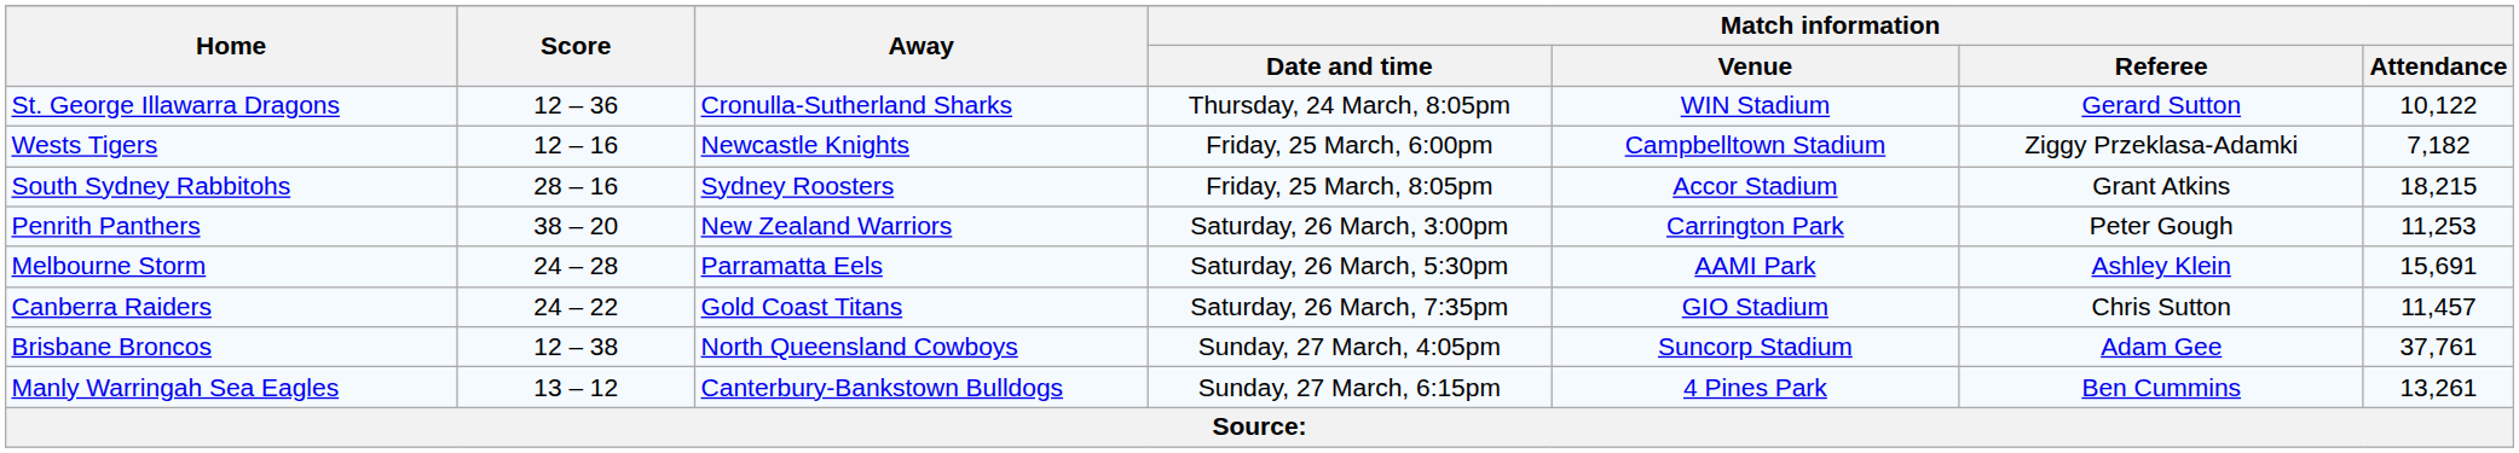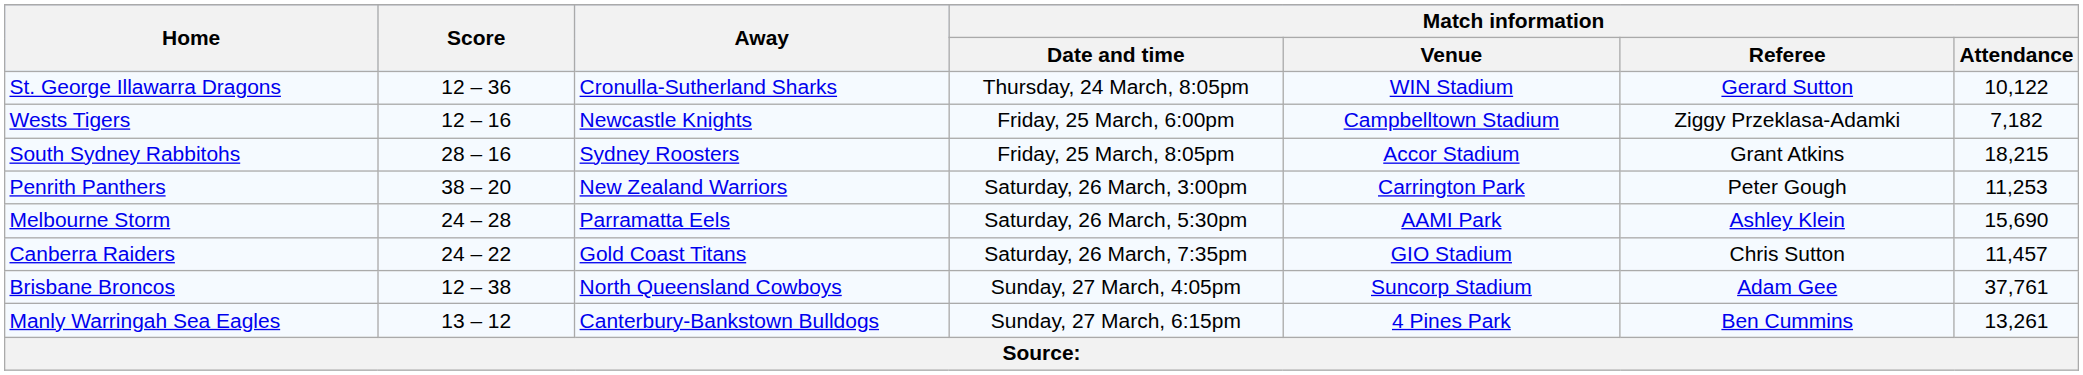 <table class="wikitable" style="border-collapse:collapse; text-align:center; width:100%;">
 <tr style="background:#c1d8ff;">
 </tr>
 <tr style="background:#c1d8ff;">
 <th rowspan="2" style="width:19%;">Home</th>
 <th rowspan="2" style="width:10%;">Score</th>
 <th rowspan="2" style="width:19%;">Away</th>
 <th colspan="6">Match information</th>
 </tr>
 <tr style="background:#efefef;">
 <th width=17%>Date and time</th>
 <th width=17%>Venue</th>
 <th width=17%>Referee</th>
 <th width=5%>Attendance</th>
 </tr>
 <tr style="text-align:center; background:#f5faff;">
 <td align="left"> <a href='#'>St. George Illawarra Dragons</a></td>
 <td>12 – 36</td>
 <td align="left"> <a href='#'>Cronulla-Sutherland Sharks</a></td>
 <td>Thursday, 24 March, 8:05pm</td>
 <td><a href='#'>WIN Stadium</a></td>
 <td><a href='#'>Gerard Sutton</a></td>
 <td>10,122</td>
 </tr>
 <tr style="text-align:center; background:#f5faff;">
 <td align="left"> <a href='#'>Wests Tigers</a></td>
 <td>12 – 16</td>
 <td align="left"> <a href='#'>Newcastle Knights</a></td>
 <td>Friday, 25 March, 6:00pm</td>
 <td><a href='#'>Campbelltown Stadium</a></td>
 <td>Ziggy Przeklasa-Adamki</td>
 <td>7,182</td>
 </tr>
 <tr style="text-align:center; background:#f5faff;">
 <td align="left"> <a href='#'>South Sydney Rabbitohs</a></td>
 <td>28 – 16</td>
 <td align="left"> <a href='#'>Sydney Roosters</a></td>
 <td>Friday, 25 March, 8:05pm</td>
 <td><a href='#'>Accor Stadium</a></td>
 <td>Grant Atkins</td>
 <td>18,215</td>
 </tr>
 <tr style="text-align:center; background:#f5faff;">
 <td align="left"> <a href='#'>Penrith Panthers</a></td>
 <td>38 – 20</td>
 <td align="left"> <a href='#'>New Zealand Warriors</a></td>
 <td>Saturday, 26 March, 3:00pm</td>
 <td><a href='#'>Carrington Park</a></td>
 <td>Peter Gough</td>
 <td>11,253</td>
 </tr>
 <tr style="text-align:center; background:#f5faff;">
 <td align="left"> <a href='#'>Melbourne Storm</a></td>
 <td>24 – 28</td>
 <td align="left"> <a href='#'>Parramatta Eels</a></td>
 <td>Saturday, 26 March, 5:30pm</td>
 <td><a href='#'>AAMI Park</a></td>
 <td><a href='#'>Ashley Klein</a></td>
-<td>15,691</td>
+<td>15,690</td>
 </tr>
 <tr style="text-align:center; background:#f5faff;">
 <td align="left"> <a href='#'>Canberra Raiders</a></td>
 <td>24 – 22</td>
 <td align="left"> <a href='#'>Gold Coast Titans</a></td>
 <td>Saturday, 26 March, 7:35pm</td>
 <td><a href='#'>GIO Stadium</a></td>
 <td>Chris Sutton</td>
 <td>11,457</td>
 </tr>
 <tr style="text-align:center; background:#f5faff;">
 <td align="left"> <a href='#'>Brisbane Broncos</a></td>
 <td>12 – 38</td>
 <td align="left"> <a href='#'>North Queensland Cowboys</a></td>
 <td>Sunday, 27 March, 4:05pm</td>
 <td><a href='#'>Suncorp Stadium</a></td>
 <td><a href='#'>Adam Gee</a></td>
 <td>37,761</td>
 </tr>
 <tr style="text-align:center; background:#f5faff;">
 <td align="left"> <a href='#'>Manly Warringah Sea Eagles</a></td>
 <td>13 – 12</td>
 <td align="left"> <a href='#'>Canterbury-Bankstown Bulldogs</a></td>
 <td>Sunday, 27 March, 6:15pm</td>
 <td><a href='#'>4 Pines Park</a></td>
 <td><a href='#'>Ben Cummins</a></td>
 <td>13,261</td>
 </tr>
 <tr>
 <th colspan="7">Source:</th>
 </tr>
 </table>
